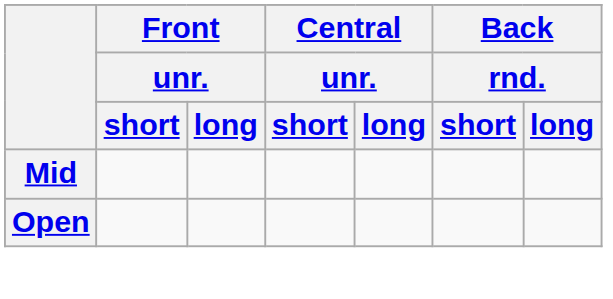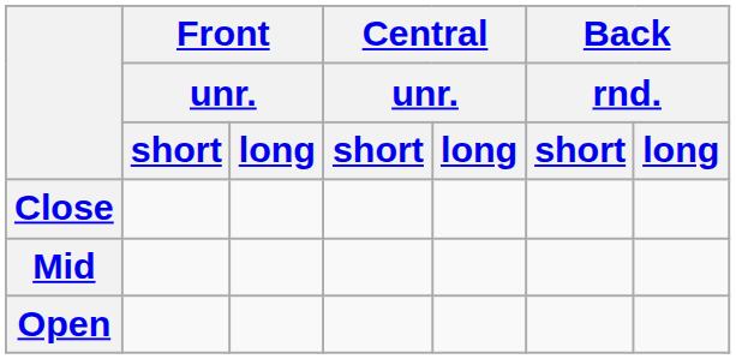 <table class="wikitable" style="text-align:center">
 <tr>
 <th colspan=1 rowspan=3></th>
 <th colspan=2><a href='#'>Front</a></th>
 <th colspan=2><a href='#'>Central</a></th>
 <th colspan=2><a href='#'>Back</a></th>
 </tr>
 <tr class=small>
 <th colspan=2><a href='#'>unr.</a></th>
 <th colspan=2><a href='#'>unr.</a></th>
 <th colspan=2><a href='#'>rnd.</a></th>
 </tr>
 <tr class=small>
 <th><a href='#'>short</a></th>
 <th><a href='#'>long</a></th>
 <th><a href='#'>short</a></th>
 <th><a href='#'>long</a></th>
 <th><a href='#'>short</a></th>
 <th><a href='#'>long</a></th>
 </tr>
 <tr>
+<th><a href='#'>Close</a></th>
+<td></td>
+<td></td>
+<td></td>
+<td></td>
+<td></td>
+<td></td>
+</tr>
+<tr>
 <th><a href='#'>Mid</a></th>
 <td></td>
 <td></td>
 <td></td>
 <td></td>
 <td></td>
 <td></td>
 </tr>
 <tr>
 <th><a href='#'>Open</a></th>
 <td></td>
 <td></td>
 <td></td>
 <td></td>
 <td></td>
 <td></td>
 </tr>
 </table>
